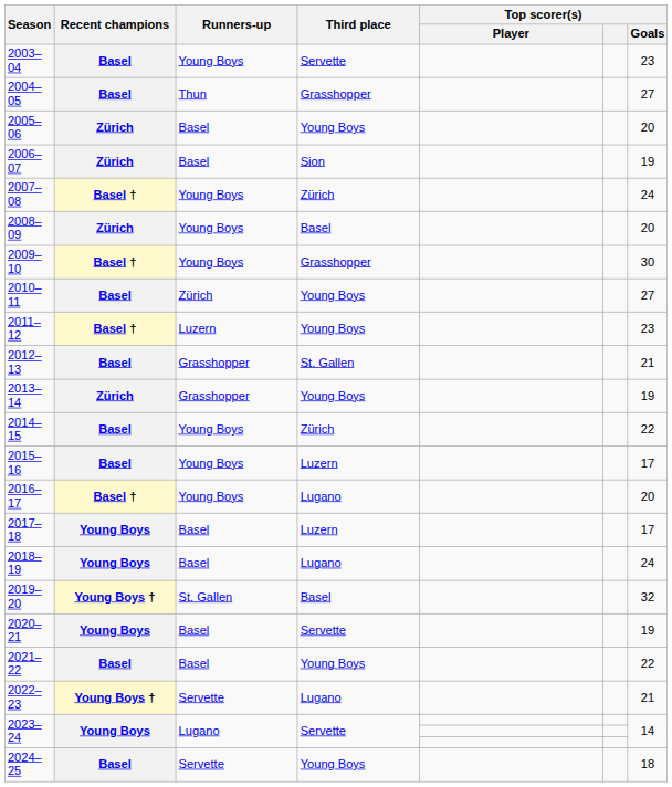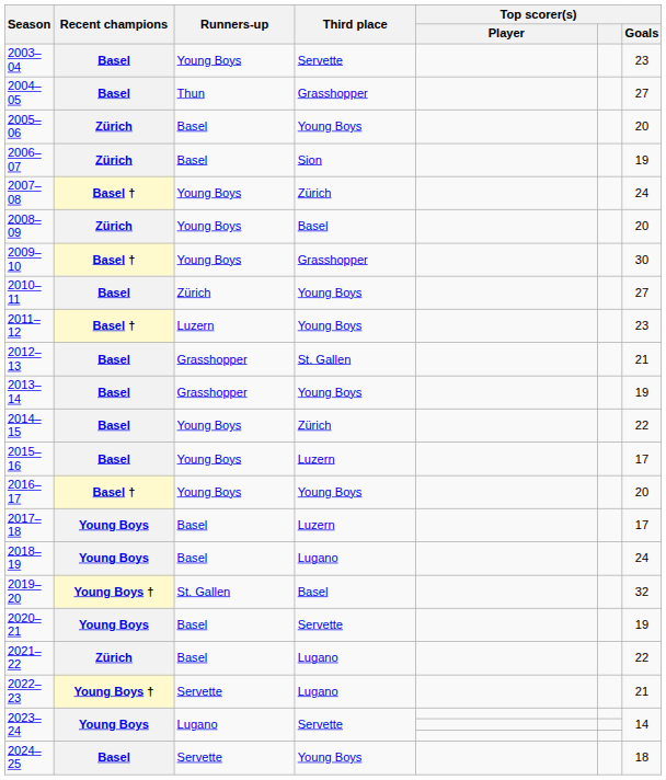 <table class="wikitable sortable plainrowheaders" style="font-size:99%;">
 <tr>
 <th scope="col" rowspan=2 width=50>Season</th>
 <th scope="col" rowspan=2 width=150>Recent champions<br></th>
 <th scope="col" rowspan=2 width=150>Runners-up</th>
 <th scope="col" rowspan=2 width=150>Third place</th>
 <th scope="col" colspan=3>Top scorer(s)</th>
 </tr>
 <tr>
 <th width=230>Player </th>
 <th width=25></th>
 <th>Goals</th>
 </tr>
 <tr>
 <td align=left><a href='#'>2003–04</a></td>
 <th scope="row"><a href='#'>Basel</a></th>
 <td><a href='#'>Young Boys</a></td>
 <td><a href='#'>Servette</a></td>
 <td> </td>
 <td align=center></td>
 <td style="text-align:center">23</td>
 </tr>
 <tr>
 <td align=left><a href='#'>2004–05</a></td>
 <th scope="row"><a href='#'>Basel</a> </th>
 <td><a href='#'>Thun</a></td>
 <td><a href='#'>Grasshopper</a></td>
 <td> </td>
 <td align=center></td>
 <td style="text-align:center">27</td>
 </tr>
 <tr>
 <td align=left><a href='#'>2005–06</a></td>
 <th scope="row"><a href='#'>Zürich</a></th>
 <td><a href='#'>Basel</a></td>
 <td><a href='#'>Young Boys</a></td>
 <td> </td>
 <td align=center></td>
 <td style="text-align:center">20</td>
 </tr>
 <tr>
 <td align=left><a href='#'>2006–07</a></td>
 <th scope="row"><a href='#'>Zürich</a> </th>
 <td><a href='#'>Basel</a></td>
 <td><a href='#'>Sion</a></td>
 <td> </td>
 <td align=center></td>
 <td style="text-align:center">19</td>
 </tr>
 <tr>
 <td align=left><a href='#'>2007–08</a></td>
 <th scope="row" style="background-color:#FFFACD"><a href='#'>Basel</a>  †</th>
 <td><a href='#'>Young Boys</a></td>
 <td><a href='#'>Zürich</a></td>
 <td> </td>
 <td align=center></td>
 <td style="text-align:center">24</td>
 </tr>
 <tr>
 <td align=left><a href='#'>2008–09</a></td>
 <th scope="row"><a href='#'>Zürich</a> </th>
 <td><a href='#'>Young Boys</a></td>
 <td><a href='#'>Basel</a></td>
 <td> </td>
 <td align=center></td>
 <td style="text-align:center">20</td>
 </tr>
 <tr>
 <td align=left><a href='#'>2009–10</a></td>
 <th scope="row" style="background-color:#FFFACD"><a href='#'>Basel</a>  †</th>
 <td><a href='#'>Young Boys</a></td>
 <td><a href='#'>Grasshopper</a></td>
 <td> </td>
 <td align=center></td>
 <td style="text-align:center">30</td>
 </tr>
 <tr>
 <td align=left><a href='#'>2010–11</a></td>
 <th scope="row"><a href='#'>Basel</a> </th>
 <td><a href='#'>Zürich</a></td>
 <td><a href='#'>Young Boys</a></td>
 <td> </td>
 <td align=center></td>
 <td style="text-align:center">27</td>
 </tr>
 <tr>
 <td align=left><a href='#'>2011–12</a></td>
 <th scope="row" style="background-color:#FFFACD"><a href='#'>Basel</a>  †</th>
 <td><a href='#'>Luzern</a></td>
 <td><a href='#'>Young Boys</a></td>
 <td> </td>
 <td align=center></td>
 <td style="text-align:center">23</td>
 </tr>
 <tr>
 <td align=left><a href='#'>2012–13</a></td>
 <th scope="row"><a href='#'>Basel</a> </th>
 <td><a href='#'>Grasshopper</a></td>
 <td><a href='#'>St. Gallen</a></td>
 <td> </td>
 <td align=center></td>
 <td style="text-align:center">21</td>
 </tr>
 <tr>
 <td align=left><a href='#'>2013–14</a></td>
-<th scope="row"><a href='#'>Zürich</a> </th>
+<th scope="row"><a href='#'>Basel</a> </th>
 <td><a href='#'>Grasshopper</a></td>
 <td><a href='#'>Young Boys</a></td>
 <td> </td>
 <td align=center></td>
 <td style="text-align:center">19</td>
 </tr>
 <tr>
 <td align=left><a href='#'>2014–15</a></td>
 <th scope="row"><a href='#'>Basel</a> </th>
 <td><a href='#'>Young Boys</a></td>
 <td><a href='#'>Zürich</a></td>
 <td> </td>
 <td align=center></td>
 <td style="text-align:center">22</td>
 </tr>
 <tr>
 <td align=left><a href='#'>2015–16</a></td>
 <th scope="row"><a href='#'>Basel</a> </th>
 <td><a href='#'>Young Boys</a></td>
 <td><a href='#'>Luzern</a></td>
 <td> </td>
 <td align=center></td>
 <td style="text-align:center">17</td>
 </tr>
 <tr>
 <td align=left><a href='#'>2016–17</a></td>
 <th scope="row" style="background-color:#FFFACD"><a href='#'>Basel</a>  †</th>
 <td><a href='#'>Young Boys</a></td>
-<td><a href='#'>Lugano</a></td>
+<td><a href='#'>Young Boys</a></td>
 <td> </td>
 <td align=center></td>
 <td style="text-align:center">20</td>
 </tr>
 <tr>
 <td align=left><a href='#'>2017–18</a></td>
 <th scope="row"><a href='#'>Young Boys</a></th>
 <td><a href='#'>Basel</a></td>
 <td><a href='#'>Luzern</a></td>
 <td> </td>
 <td align=center></td>
 <td style="text-align:center">17</td>
 </tr>
 <tr>
 <td align=left><a href='#'>2018–19</a></td>
 <th scope="row"><a href='#'>Young Boys</a> </th>
 <td><a href='#'>Basel</a></td>
 <td><a href='#'>Lugano</a></td>
 <td> </td>
 <td align=center></td>
 <td style="text-align:center">24</td>
 </tr>
 <tr>
 <td align=left><a href='#'>2019–20</a></td>
 <th scope="row" style="background-color:#FFFACD"><a href='#'>Young Boys</a>  †</th>
 <td><a href='#'>St. Gallen</a></td>
 <td><a href='#'>Basel</a></td>
 <td> </td>
 <td align=center></td>
 <td style="text-align:center">32</td>
 </tr>
 <tr>
 <td align=left><a href='#'>2020–21</a></td>
 <th scope="row"><a href='#'>Young Boys</a> </th>
 <td><a href='#'>Basel</a></td>
 <td><a href='#'>Servette</a></td>
 <td> </td>
 <td align=center></td>
 <td style="text-align:center">19</td>
 </tr>
 <tr>
 <td align=left><a href='#'>2021–22</a></td>
-<th scope="row"><a href='#'>Basel</a> </th>
+<th scope="row"><a href='#'>Zürich</a> </th>
 <td><a href='#'>Basel</a></td>
-<td><a href='#'>Young Boys</a></td>
+<td><a href='#'>Lugano</a></td>
 <td> </td>
 <td align=center></td>
 <td style="text-align:center">22</td>
 </tr>
 <tr>
 <td align=left><a href='#'>2022–23</a></td>
 <th scope="row" style="background-color:#FFFACD"><a href='#'>Young Boys</a>  †</th>
 <td><a href='#'>Servette</a></td>
 <td><a href='#'>Lugano</a></td>
 <td> </td>
 <td align=center></td>
 <td style="text-align:center">21</td>
 </tr>
 <tr>
 <td align=left rowspan=3><a href='#'>2023–24</a></td>
 <th scope="row" rowspan=3><a href='#'>Young Boys</a> </th>
 <td rowspan=3><a href='#'>Lugano</a></td>
 <td rowspan=3><a href='#'>Servette</a></td>
 <td> </td>
 <td align=center></td>
 <td style="text-align:center" rowspan=3>14</td>
 </tr>
 <tr>
 <td> </td>
 <td align=center></td>
 </tr>
 <tr>
 <td> </td>
 <td align=center></td>
 </tr>
 <tr>
 <td align=left><a href='#'>2024–25</a></td>
 <th scope="row"><a href='#'>Basel</a> </th>
 <td><a href='#'>Servette</a></td>
 <td><a href='#'>Young Boys</a></td>
 <td> </td>
 <td align=center></td>
 <td style="text-align:center">18</td>
 </tr>
 </table>
